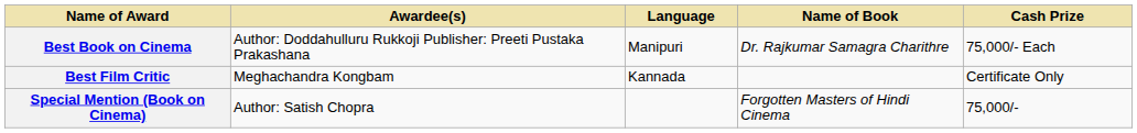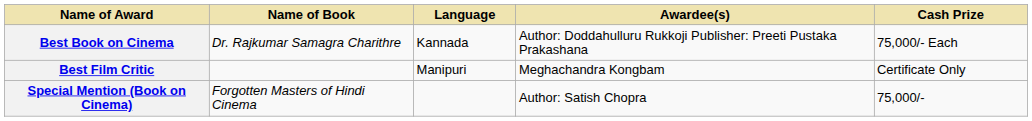 <table class="wikitable plainrowheaders" style="width:100%;">
 <tr>
 <th style="background-color:#EFE4B0;width:20%;">Name of Award</th>
+<th style="background-color:#EFE4B0;width:20%;">Name of Book</th>
+<th style="background-color:#EFE4B0;width:10%;">Language</th>
 <th style="background-color:#EFE4B0;width:35%;">Awardee(s)</th>
-<th style="background-color:#EFE4B0;width:10%;">Language</th>
-<th style="background-color:#EFE4B0;width:20%;">Name of Book</th>
 <th style="background-color:#EFE4B0;width:15%;">Cash Prize</th>
 </tr>
 <tr>
 <th scope="row"><a href='#'>Best Book on Cinema</a></th>
+<td><em>Dr. Rajkumar Samagra Charithre</em></td>
+<td>Kannada</td>
 <td>Author: Doddahulluru Rukkoji Publisher: Preeti Pustaka Prakashana</td>
-<td>Manipuri</td>
-<td><em>Dr. Rajkumar Samagra Charithre</em></td>
 <td> 75,000/- Each</td>
 </tr>
 <tr>
 <th scope="row"><a href='#'>Best Film Critic</a></th>
+<td></td>
+<td>Manipuri</td>
 <td>Meghachandra Kongbam</td>
-<td>Kannada</td>
-<td></td>
 <td>Certificate Only</td>
 </tr>
 <tr>
 <th scope="row"><a href='#'>Special Mention (Book on Cinema)</a></th>
+<td><em>Forgotten Masters of Hindi Cinema</em></td>
+<td></td>
 <td>Author: Satish Chopra</td>
-<td></td>
-<td><em>Forgotten Masters of Hindi Cinema</em></td>
 <td> 75,000/-</td>
 </tr>
 </table>
